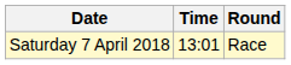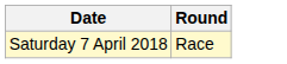 <table class="wikitable">
 <tr>
 <th>Date</th>
-<th>Time</th>
 <th>Round</th>
 </tr>
 <tr>
 <td style=background:lemonchiffon>Saturday 7 April 2018</td>
-<td style=background:lemonchiffon>13:01</td>
 <td style=background:lemonchiffon>Race</td>
 </tr>
 </table>
